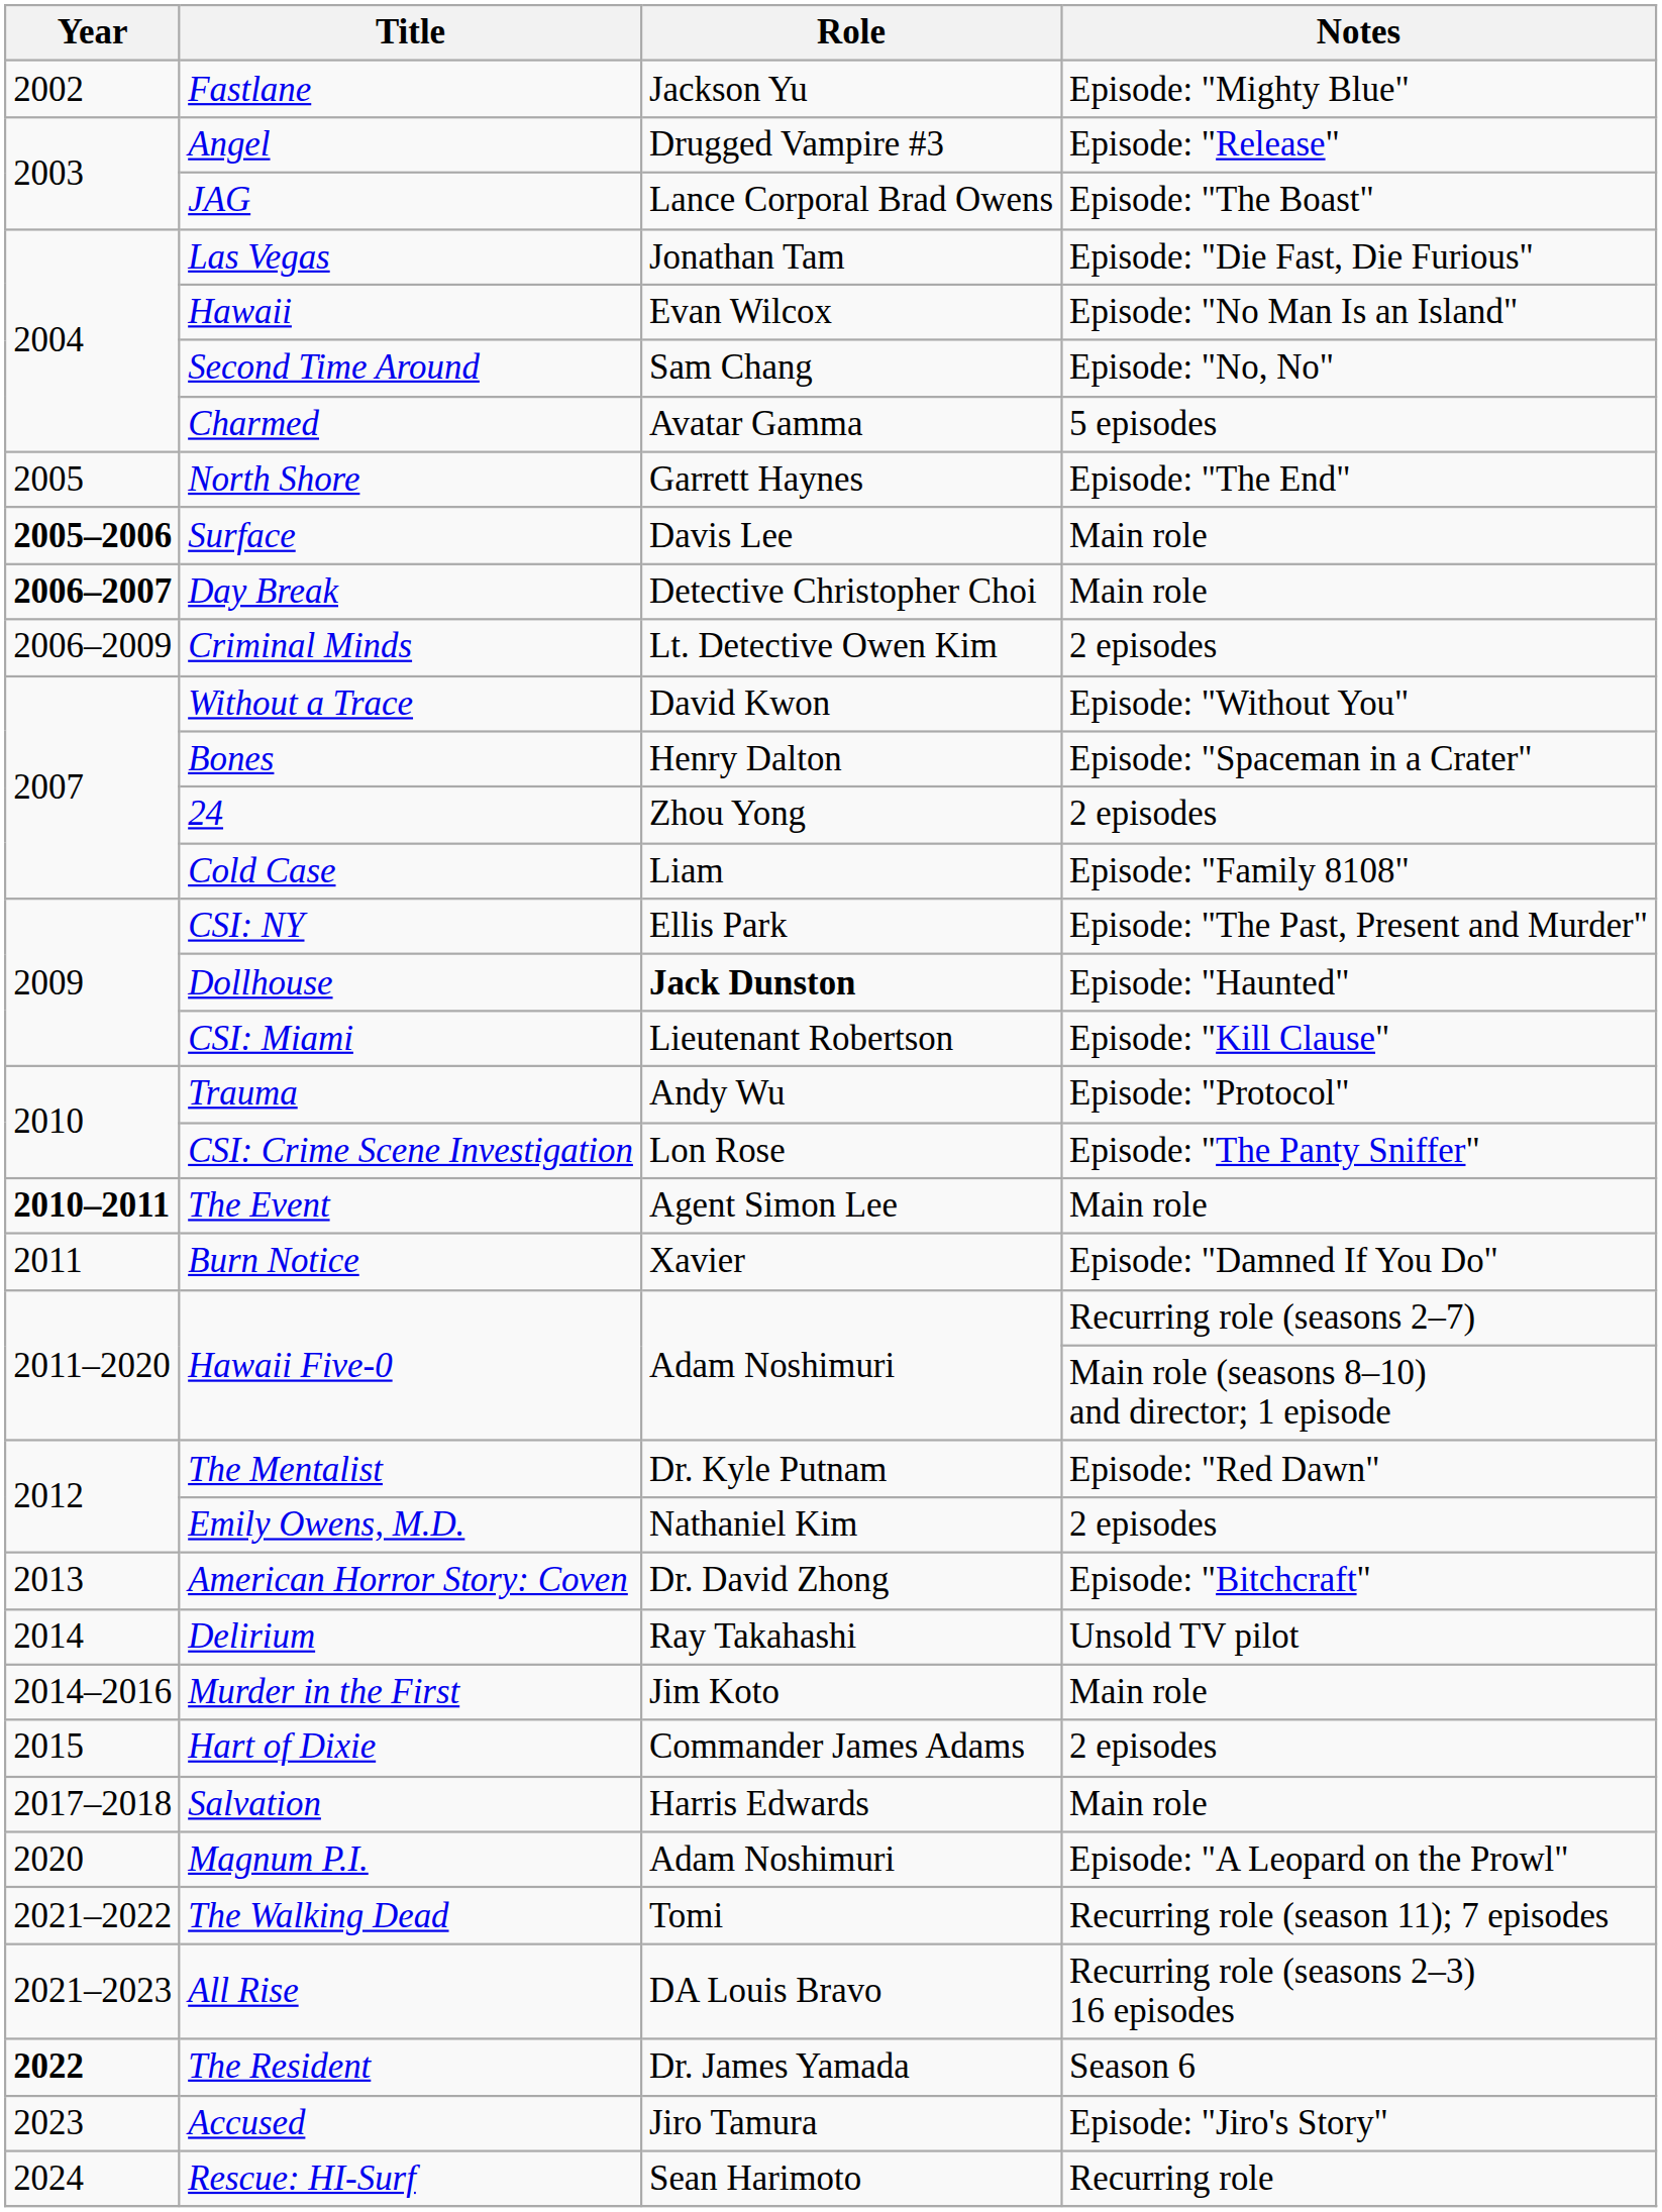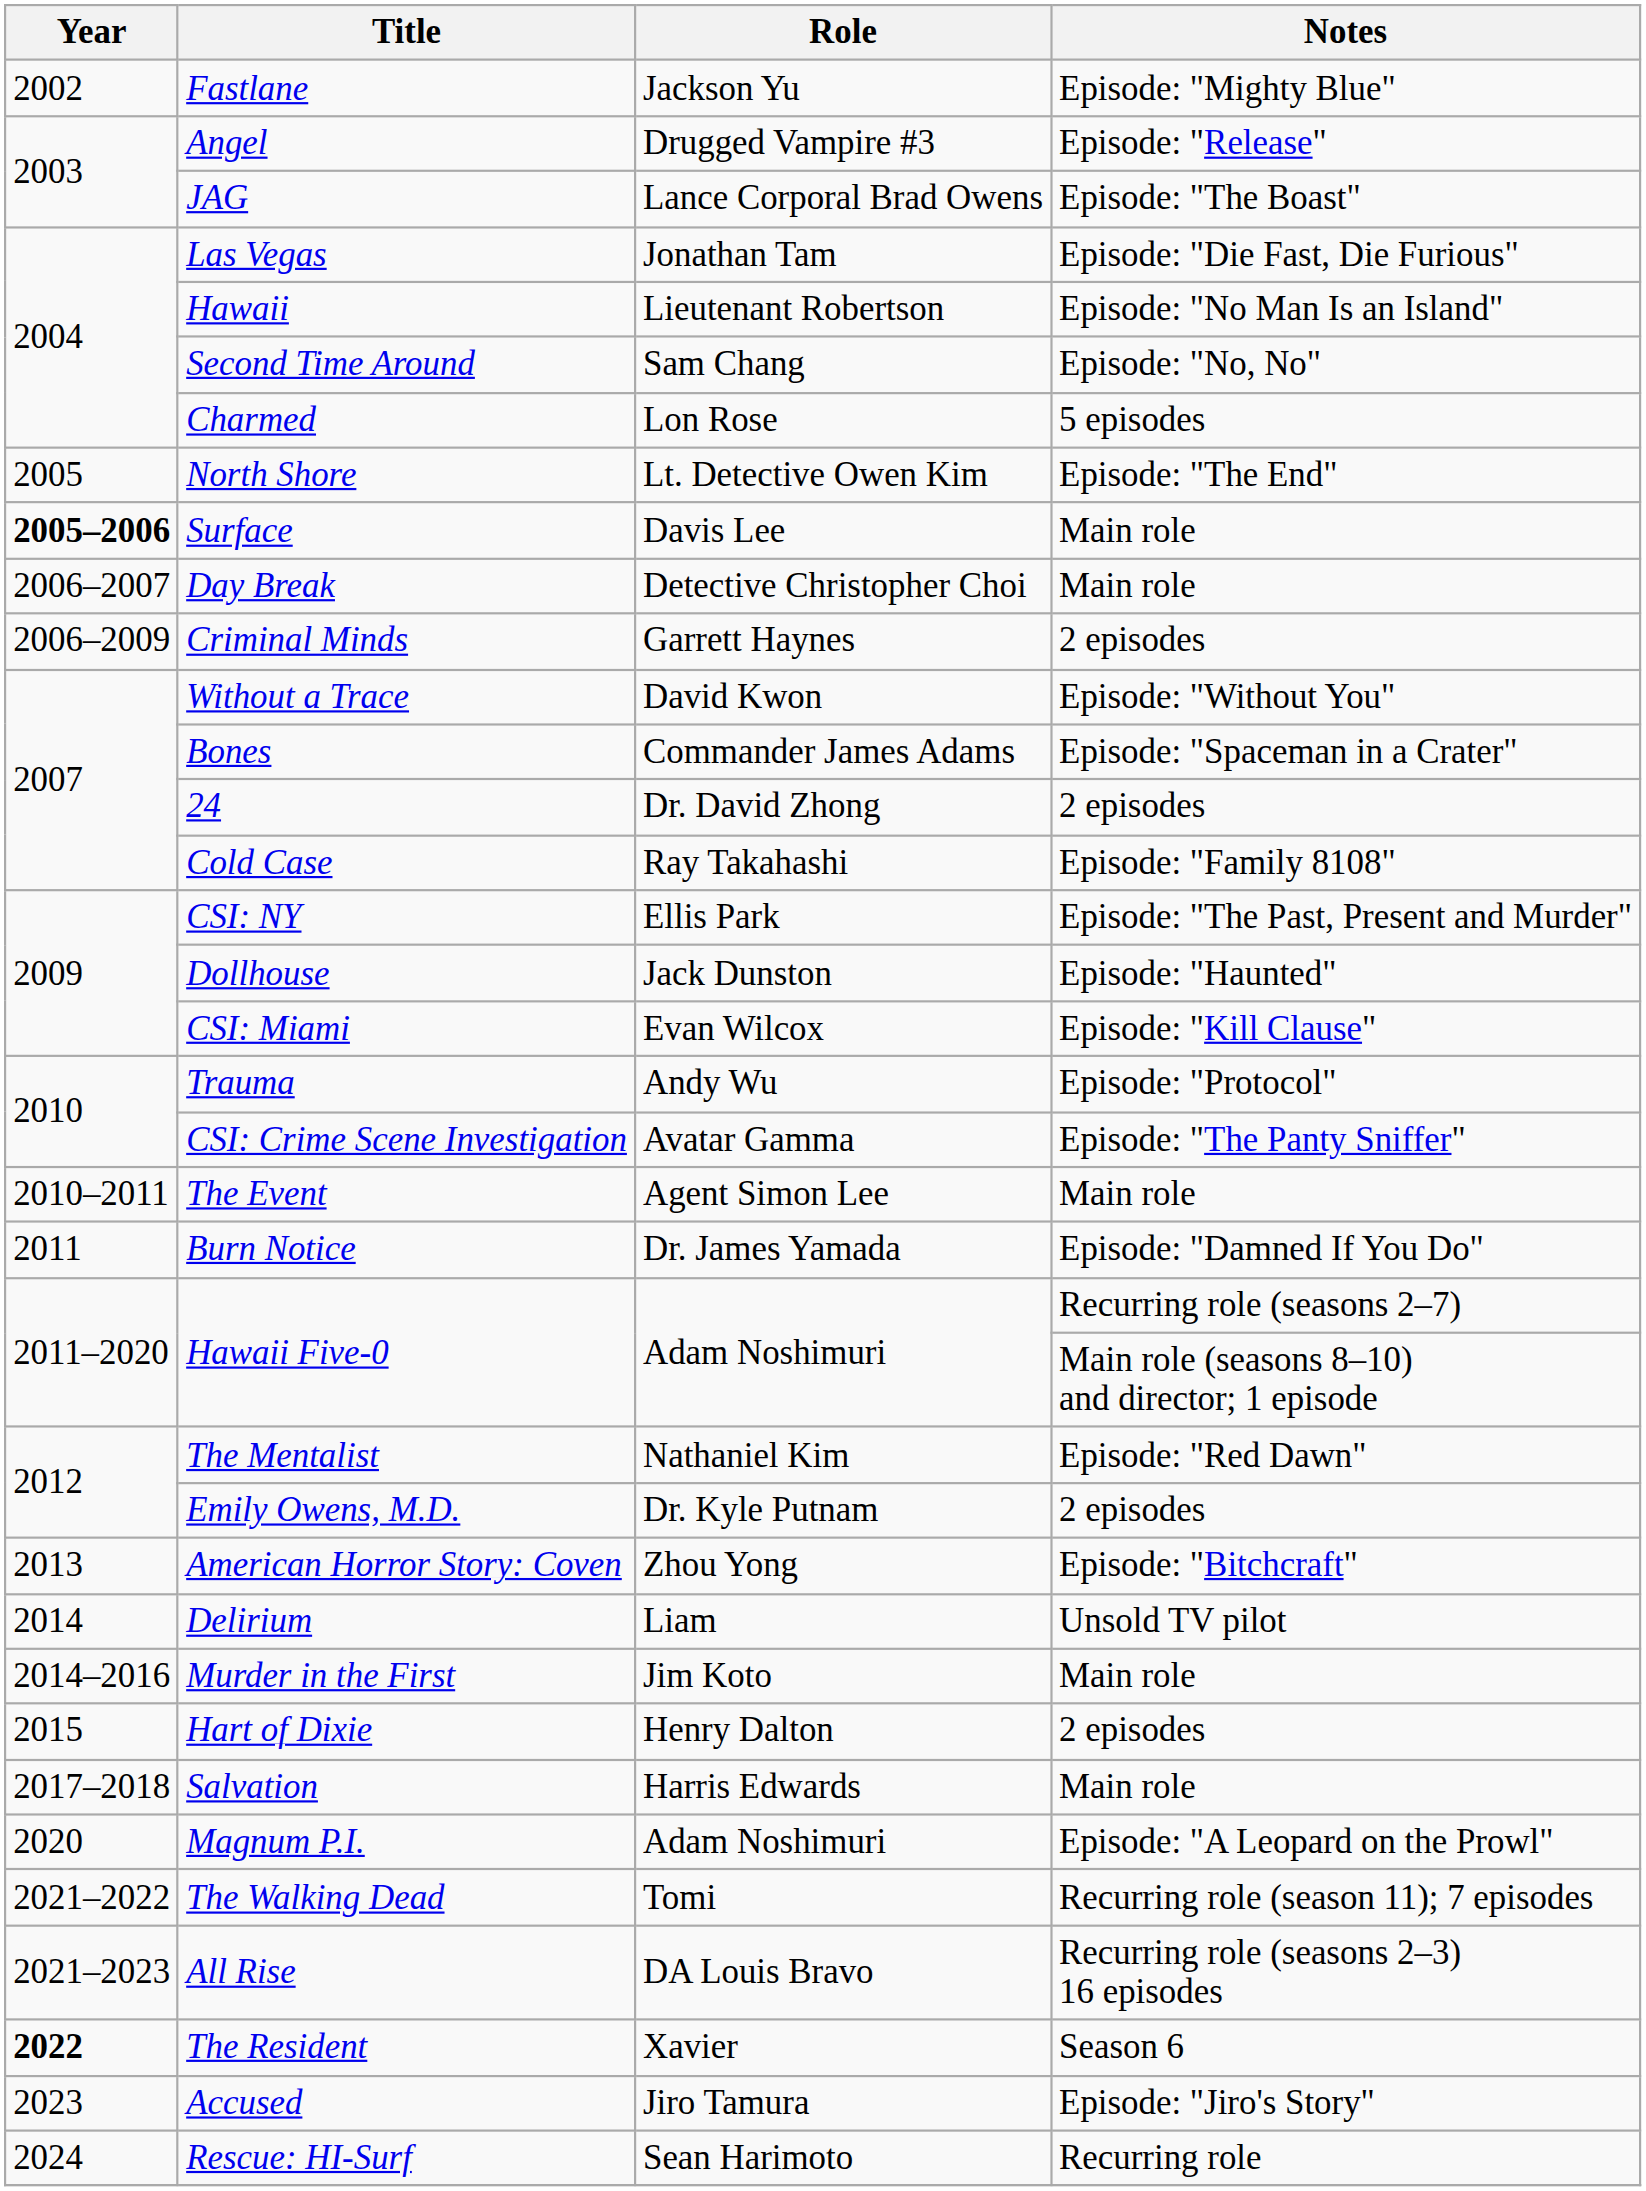 <table class="wikitable sortable">
 <tr>
 <th>Year</th>
 <th>Title</th>
 <th>Role</th>
 <th class="unsortable">Notes</th>
 </tr>
 <tr>
 <td>2002</td>
 <td><em><a href='#'>Fastlane</a></em></td>
 <td>Jackson Yu</td>
 <td>Episode: "Mighty Blue"</td>
 </tr>
 <tr>
 <td rowspan="2">2003</td>
 <td><em><a href='#'>Angel</a></em></td>
 <td>Drugged Vampire #3</td>
 <td>Episode: "<a href='#'>Release</a>"</td>
 </tr>
 <tr>
 <td><em><a href='#'>JAG</a></em></td>
 <td>Lance Corporal Brad Owens</td>
 <td>Episode: "The Boast"</td>
 </tr>
 <tr>
 <td rowspan="4">2004</td>
 <td><em><a href='#'>Las Vegas</a></em></td>
 <td>Jonathan Tam</td>
 <td>Episode: "Die Fast, Die Furious"</td>
 </tr>
 <tr>
 <td><em><a href='#'>Hawaii</a></em></td>
-<td>Evan Wilcox</td>
+<td>Lieutenant Robertson</td>
 <td>Episode: "No Man Is an Island"</td>
 </tr>
 <tr>
 <td><em><a href='#'>Second Time Around</a></em></td>
 <td>Sam Chang</td>
 <td>Episode: "No, No"</td>
 </tr>
 <tr>
 <td><em><a href='#'>Charmed</a></em></td>
-<td>Avatar Gamma</td>
+<td>Lon Rose</td>
 <td>5 episodes</td>
 </tr>
 <tr>
 <td>2005</td>
 <td><em><a href='#'>North Shore</a></em></td>
-<td>Garrett Haynes</td>
+<td>Lt. Detective Owen Kim</td>
 <td>Episode: "The End"</td>
 </tr>
 <tr>
 <td><strong>2005–2006</strong></td>
 <td><em><a href='#'>Surface</a></em></td>
 <td>Davis Lee</td>
 <td>Main role</td>
 </tr>
 <tr>
-<td><strong>2006–2007</strong></td>
+<td>2006–2007</td>
 <td><em><a href='#'>Day Break</a></em></td>
 <td>Detective Christopher Choi</td>
 <td>Main role</td>
 </tr>
 <tr>
 <td>2006–2009</td>
 <td><em><a href='#'>Criminal Minds</a></em></td>
-<td>Lt. Detective Owen Kim</td>
+<td>Garrett Haynes</td>
 <td>2 episodes</td>
 </tr>
 <tr>
 <td rowspan="4">2007</td>
 <td><em><a href='#'>Without a Trace</a></em></td>
 <td>David Kwon</td>
 <td>Episode: "Without You"</td>
 </tr>
 <tr>
 <td><em><a href='#'>Bones</a></em></td>
-<td>Henry Dalton</td>
+<td>Commander James Adams</td>
 <td>Episode: "Spaceman in a Crater"</td>
 </tr>
 <tr>
 <td><em><a href='#'>24</a></em></td>
-<td>Zhou Yong</td>
+<td>Dr. David Zhong</td>
 <td>2 episodes</td>
 </tr>
 <tr>
 <td><em><a href='#'>Cold Case</a></em></td>
-<td>Liam</td>
+<td>Ray Takahashi</td>
 <td>Episode: "Family 8108"</td>
 </tr>
 <tr>
 <td rowspan="3">2009</td>
 <td><em><a href='#'>CSI: NY</a></em></td>
 <td>Ellis Park</td>
 <td>Episode: "The Past, Present and Murder"</td>
 </tr>
 <tr>
 <td><em><a href='#'>Dollhouse</a></em></td>
-<td><strong>Jack Dunston</strong></td>
+<td>Jack Dunston</td>
 <td>Episode: "Haunted"</td>
 </tr>
 <tr>
 <td><em><a href='#'>CSI: Miami</a></em></td>
-<td>Lieutenant Robertson</td>
+<td>Evan Wilcox</td>
 <td>Episode: "<a href='#'>Kill Clause</a>"</td>
 </tr>
 <tr>
 <td rowspan="2">2010</td>
 <td><em><a href='#'>Trauma</a></em></td>
 <td>Andy Wu</td>
 <td>Episode: "Protocol"</td>
 </tr>
 <tr>
 <td><em><a href='#'>CSI: Crime Scene Investigation</a></em></td>
-<td>Lon Rose</td>
+<td>Avatar Gamma</td>
 <td>Episode: "<a href='#'>The Panty Sniffer</a>"</td>
 </tr>
 <tr>
-<td><strong>2010–2011</strong></td>
+<td>2010–2011</td>
 <td><em><a href='#'>The Event</a></em></td>
 <td>Agent Simon Lee</td>
 <td>Main role</td>
 </tr>
 <tr>
 <td>2011</td>
 <td><em><a href='#'>Burn Notice</a></em></td>
-<td>Xavier</td>
+<td>Dr. James Yamada</td>
 <td>Episode: "Damned If You Do"</td>
 </tr>
 <tr>
 <td rowspan="2">2011–2020</td>
 <td rowspan="2"><em><a href='#'>Hawaii Five-0</a></em></td>
 <td rowspan="2">Adam Noshimuri</td>
 <td>Recurring role (seasons 2–7)</td>
 </tr>
 <tr>
 <td>Main role (seasons 8–10)<br>and director; 1 episode</td>
 </tr>
 <tr>
 <td rowspan="2">2012</td>
 <td><em><a href='#'>The Mentalist</a></em></td>
-<td>Dr. Kyle Putnam</td>
+<td>Nathaniel Kim</td>
 <td>Episode: "Red Dawn"</td>
 </tr>
 <tr>
 <td><em><a href='#'>Emily Owens, M.D.</a></em></td>
-<td>Nathaniel Kim</td>
+<td>Dr. Kyle Putnam</td>
 <td>2 episodes</td>
 </tr>
 <tr>
 <td>2013</td>
 <td><em><a href='#'>American Horror Story: Coven</a></em></td>
-<td>Dr. David Zhong</td>
+<td>Zhou Yong</td>
 <td>Episode: "<a href='#'>Bitchcraft</a>"</td>
 </tr>
 <tr>
 <td>2014</td>
 <td><em><a href='#'>Delirium</a></em></td>
-<td>Ray Takahashi</td>
+<td>Liam</td>
 <td>Unsold TV pilot</td>
 </tr>
 <tr>
 <td>2014–2016</td>
 <td><em><a href='#'>Murder in the First</a></em></td>
 <td>Jim Koto</td>
 <td>Main role</td>
 </tr>
 <tr>
 <td>2015</td>
 <td><em><a href='#'>Hart of Dixie</a></em></td>
-<td>Commander James Adams</td>
+<td>Henry Dalton</td>
 <td>2 episodes</td>
 </tr>
 <tr>
 <td>2017–2018</td>
 <td><em><a href='#'>Salvation</a></em></td>
 <td>Harris Edwards</td>
 <td>Main role</td>
 </tr>
 <tr>
 <td>2020</td>
 <td><em><a href='#'>Magnum P.I.</a></em></td>
 <td>Adam Noshimuri</td>
 <td>Episode: "A Leopard on the Prowl"</td>
 </tr>
 <tr>
 <td>2021–2022</td>
 <td><em><a href='#'>The Walking Dead</a></em></td>
 <td>Tomi</td>
 <td>Recurring role (season 11); 7 episodes</td>
 </tr>
 <tr>
 <td>2021–2023</td>
 <td><em><a href='#'>All Rise</a></em></td>
 <td>DA Louis Bravo</td>
 <td>Recurring role (seasons 2–3)<br>16 episodes</td>
 </tr>
 <tr>
 <td><strong>2022</strong></td>
 <td><em><a href='#'>The Resident</a></em></td>
-<td>Dr. James Yamada</td>
+<td>Xavier</td>
 <td>Season 6</td>
 </tr>
 <tr>
 <td>2023</td>
 <td><em><a href='#'>Accused</a></em></td>
 <td>Jiro Tamura</td>
 <td>Episode: "Jiro's Story"</td>
 </tr>
 <tr>
 <td>2024</td>
 <td><em><a href='#'>Rescue: HI-Surf</a></em></td>
 <td>Sean Harimoto</td>
 <td>Recurring role</td>
 </tr>
 <tr>
 </tr>
 </table>
